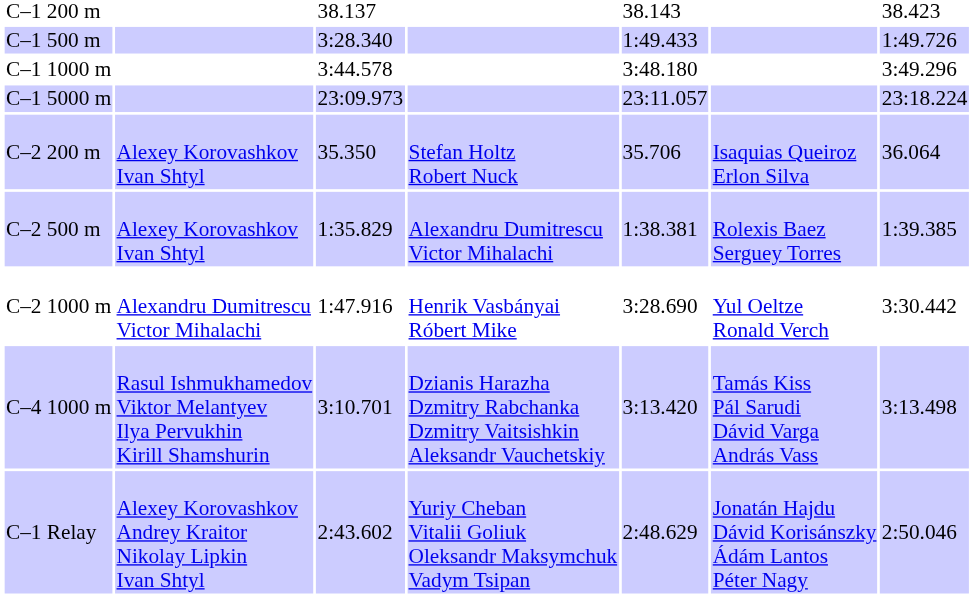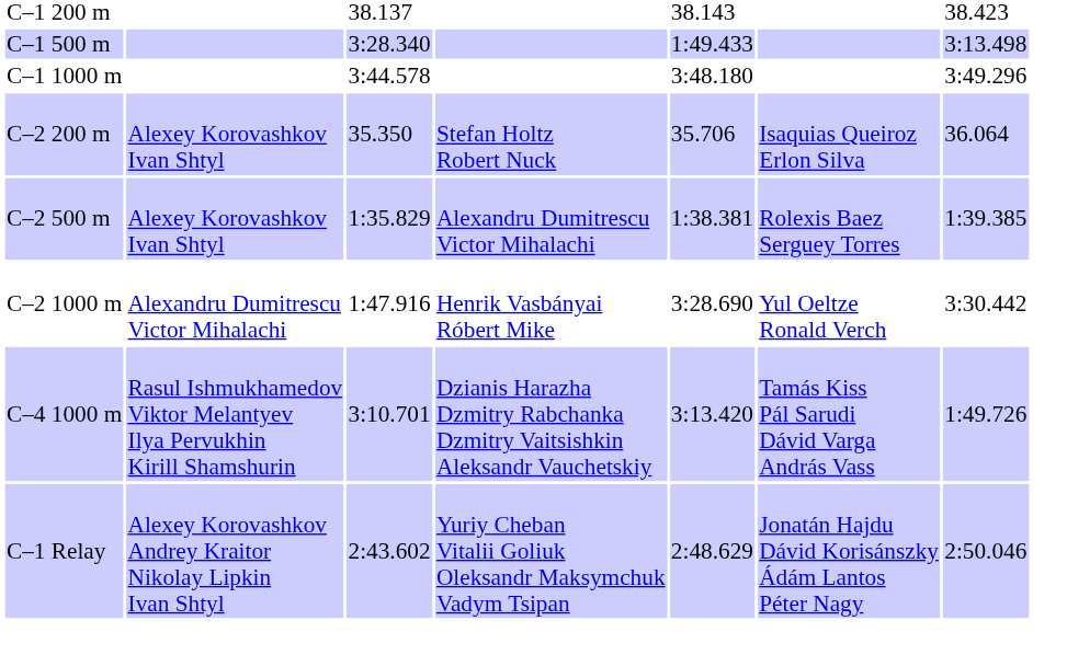 <table>
 <tr>
 <td>C–1 200 m</td>
 <td></td>
 <td>38.137</td>
 <td></td>
 <td>38.143</td>
 <td></td>
 <td>38.423</td>
 </tr>
 <tr bgcolor=ccccff>
 <td>C–1 500 m</td>
 <td></td>
 <td>3:28.340</td>
 <td></td>
 <td>1:49.433</td>
 <td></td>
-<td>1:49.726</td>
+<td>3:13.498</td>
 </tr>
 <tr>
 <td>C–1 1000 m</td>
 <td></td>
 <td>3:44.578</td>
 <td></td>
 <td>3:48.180</td>
 <td></td>
 <td>3:49.296</td>
-</tr>
-<tr bgcolor=ccccff>
-<td>C–1 5000 m</td>
-<td></td>
-<td>23:09.973</td>
-<td></td>
-<td>23:11.057</td>
-<td></td>
-<td>23:18.224</td>
 </tr>
 <tr bgcolor=ccccff>
 <td>C–2 200 m</td>
 <td><br><a href='#'>Alexey Korovashkov</a><br><a href='#'>Ivan Shtyl</a></td>
 <td>35.350</td>
 <td><br><a href='#'>Stefan Holtz</a><br><a href='#'>Robert Nuck</a></td>
 <td>35.706</td>
 <td><br><a href='#'>Isaquias Queiroz</a><br><a href='#'>Erlon Silva</a></td>
 <td>36.064</td>
 </tr>
 <tr bgcolor=ccccff>
 <td>C–2 500 m</td>
 <td><br><a href='#'>Alexey Korovashkov</a><br><a href='#'>Ivan Shtyl</a></td>
 <td>1:35.829</td>
 <td><br><a href='#'>Alexandru Dumitrescu</a><br><a href='#'>Victor Mihalachi</a></td>
 <td>1:38.381</td>
 <td><br><a href='#'>Rolexis Baez</a><br><a href='#'>Serguey Torres</a></td>
 <td>1:39.385</td>
 </tr>
 <tr>
 <td>C–2 1000 m</td>
 <td><br><a href='#'>Alexandru Dumitrescu</a><br><a href='#'>Victor Mihalachi</a></td>
 <td>1:47.916</td>
 <td><br><a href='#'>Henrik Vasbányai</a><br><a href='#'>Róbert Mike</a></td>
 <td>3:28.690</td>
 <td><br><a href='#'>Yul Oeltze</a><br><a href='#'>Ronald Verch</a></td>
 <td>3:30.442</td>
 </tr>
 <tr bgcolor=ccccff>
 <td>C–4 1000 m</td>
 <td><br><a href='#'>Rasul Ishmukhamedov</a><br><a href='#'>Viktor Melantyev</a><br><a href='#'>Ilya Pervukhin</a><br><a href='#'>Kirill Shamshurin</a></td>
 <td>3:10.701</td>
 <td><br><a href='#'>Dzianis Harazha</a><br><a href='#'>Dzmitry Rabchanka</a><br><a href='#'>Dzmitry Vaitsishkin</a><br><a href='#'>Aleksandr Vauchetskiy</a></td>
 <td>3:13.420</td>
 <td><br><a href='#'>Tamás Kiss</a><br><a href='#'>Pál Sarudi</a><br><a href='#'>Dávid Varga</a><br><a href='#'>András Vass</a></td>
-<td>3:13.498</td>
+<td>1:49.726</td>
 </tr>
 <tr bgcolor=ccccff>
 <td>C–1  Relay</td>
 <td><br><a href='#'>Alexey Korovashkov</a><br><a href='#'>Andrey Kraitor</a><br><a href='#'>Nikolay Lipkin</a><br><a href='#'>Ivan Shtyl</a></td>
 <td>2:43.602</td>
 <td><br><a href='#'>Yuriy Cheban</a><br><a href='#'>Vitalii Goliuk</a><br><a href='#'>Oleksandr Maksymchuk</a><br><a href='#'>Vadym Tsipan</a></td>
 <td>2:48.629</td>
 <td><br><a href='#'>Jonatán Hajdu</a><br><a href='#'>Dávid Korisánszky</a><br><a href='#'>Ádám Lantos</a><br><a href='#'>Péter Nagy</a></td>
 <td>2:50.046</td>
 </tr>
 </table>
